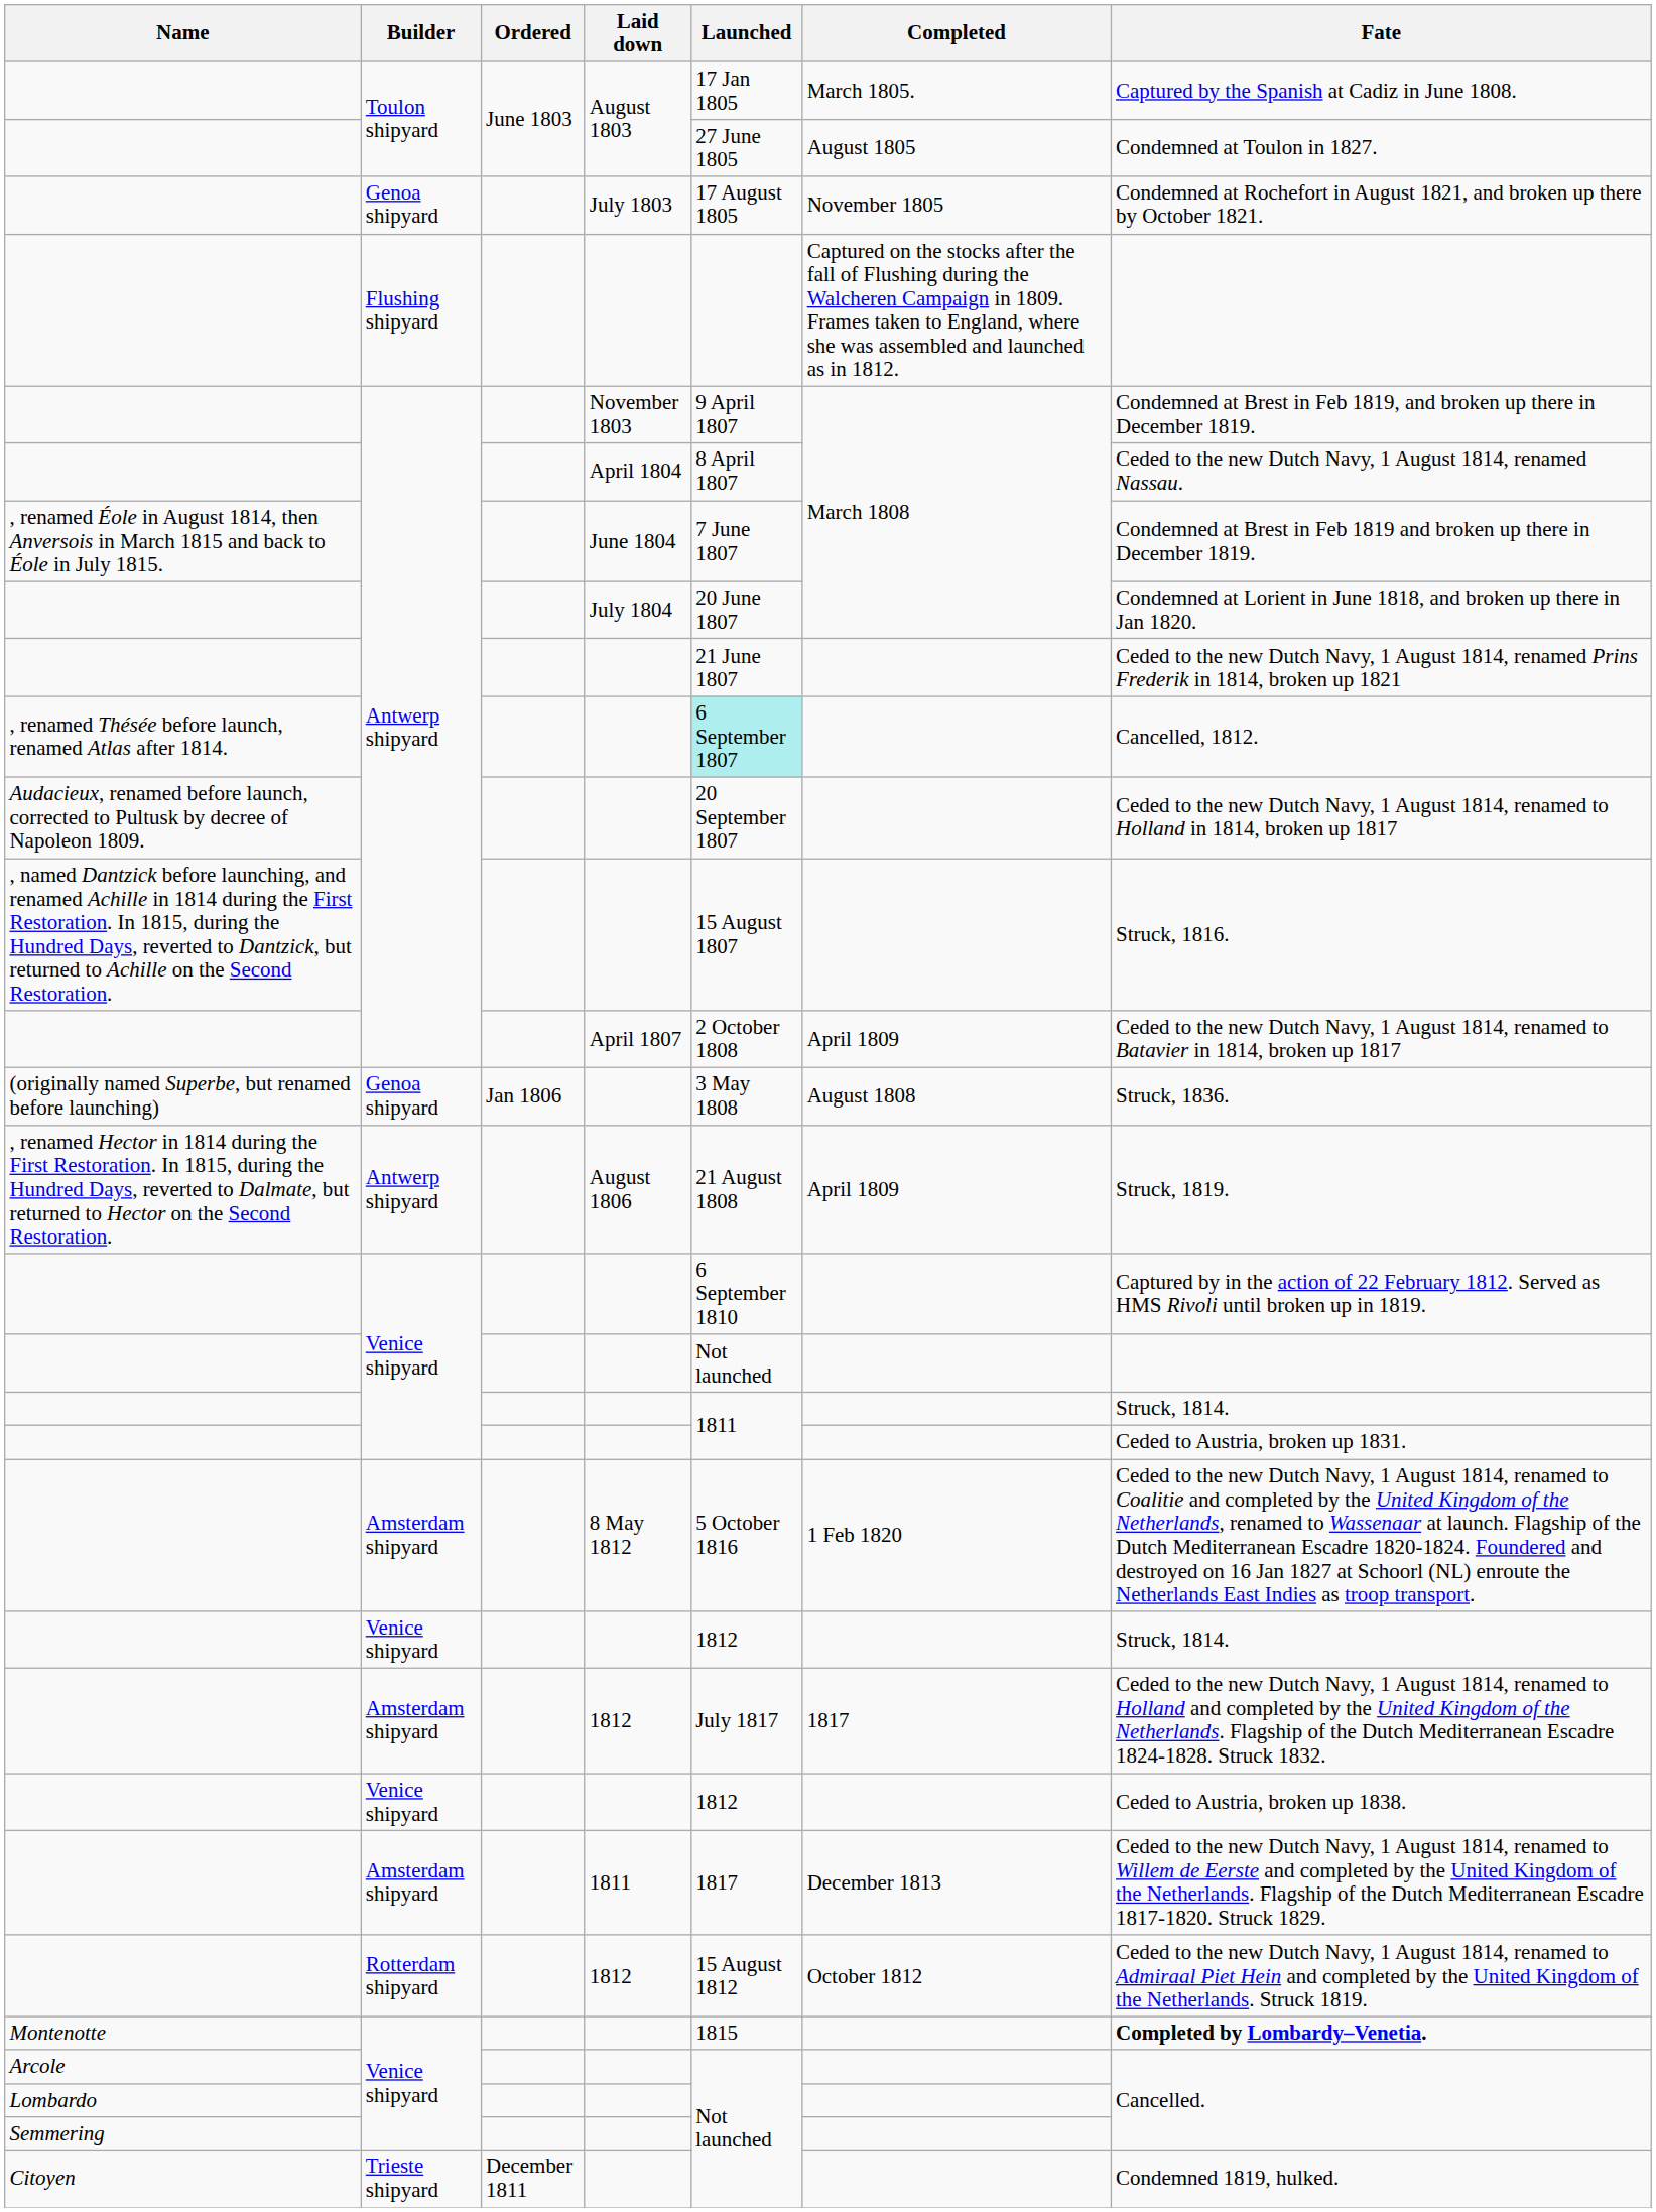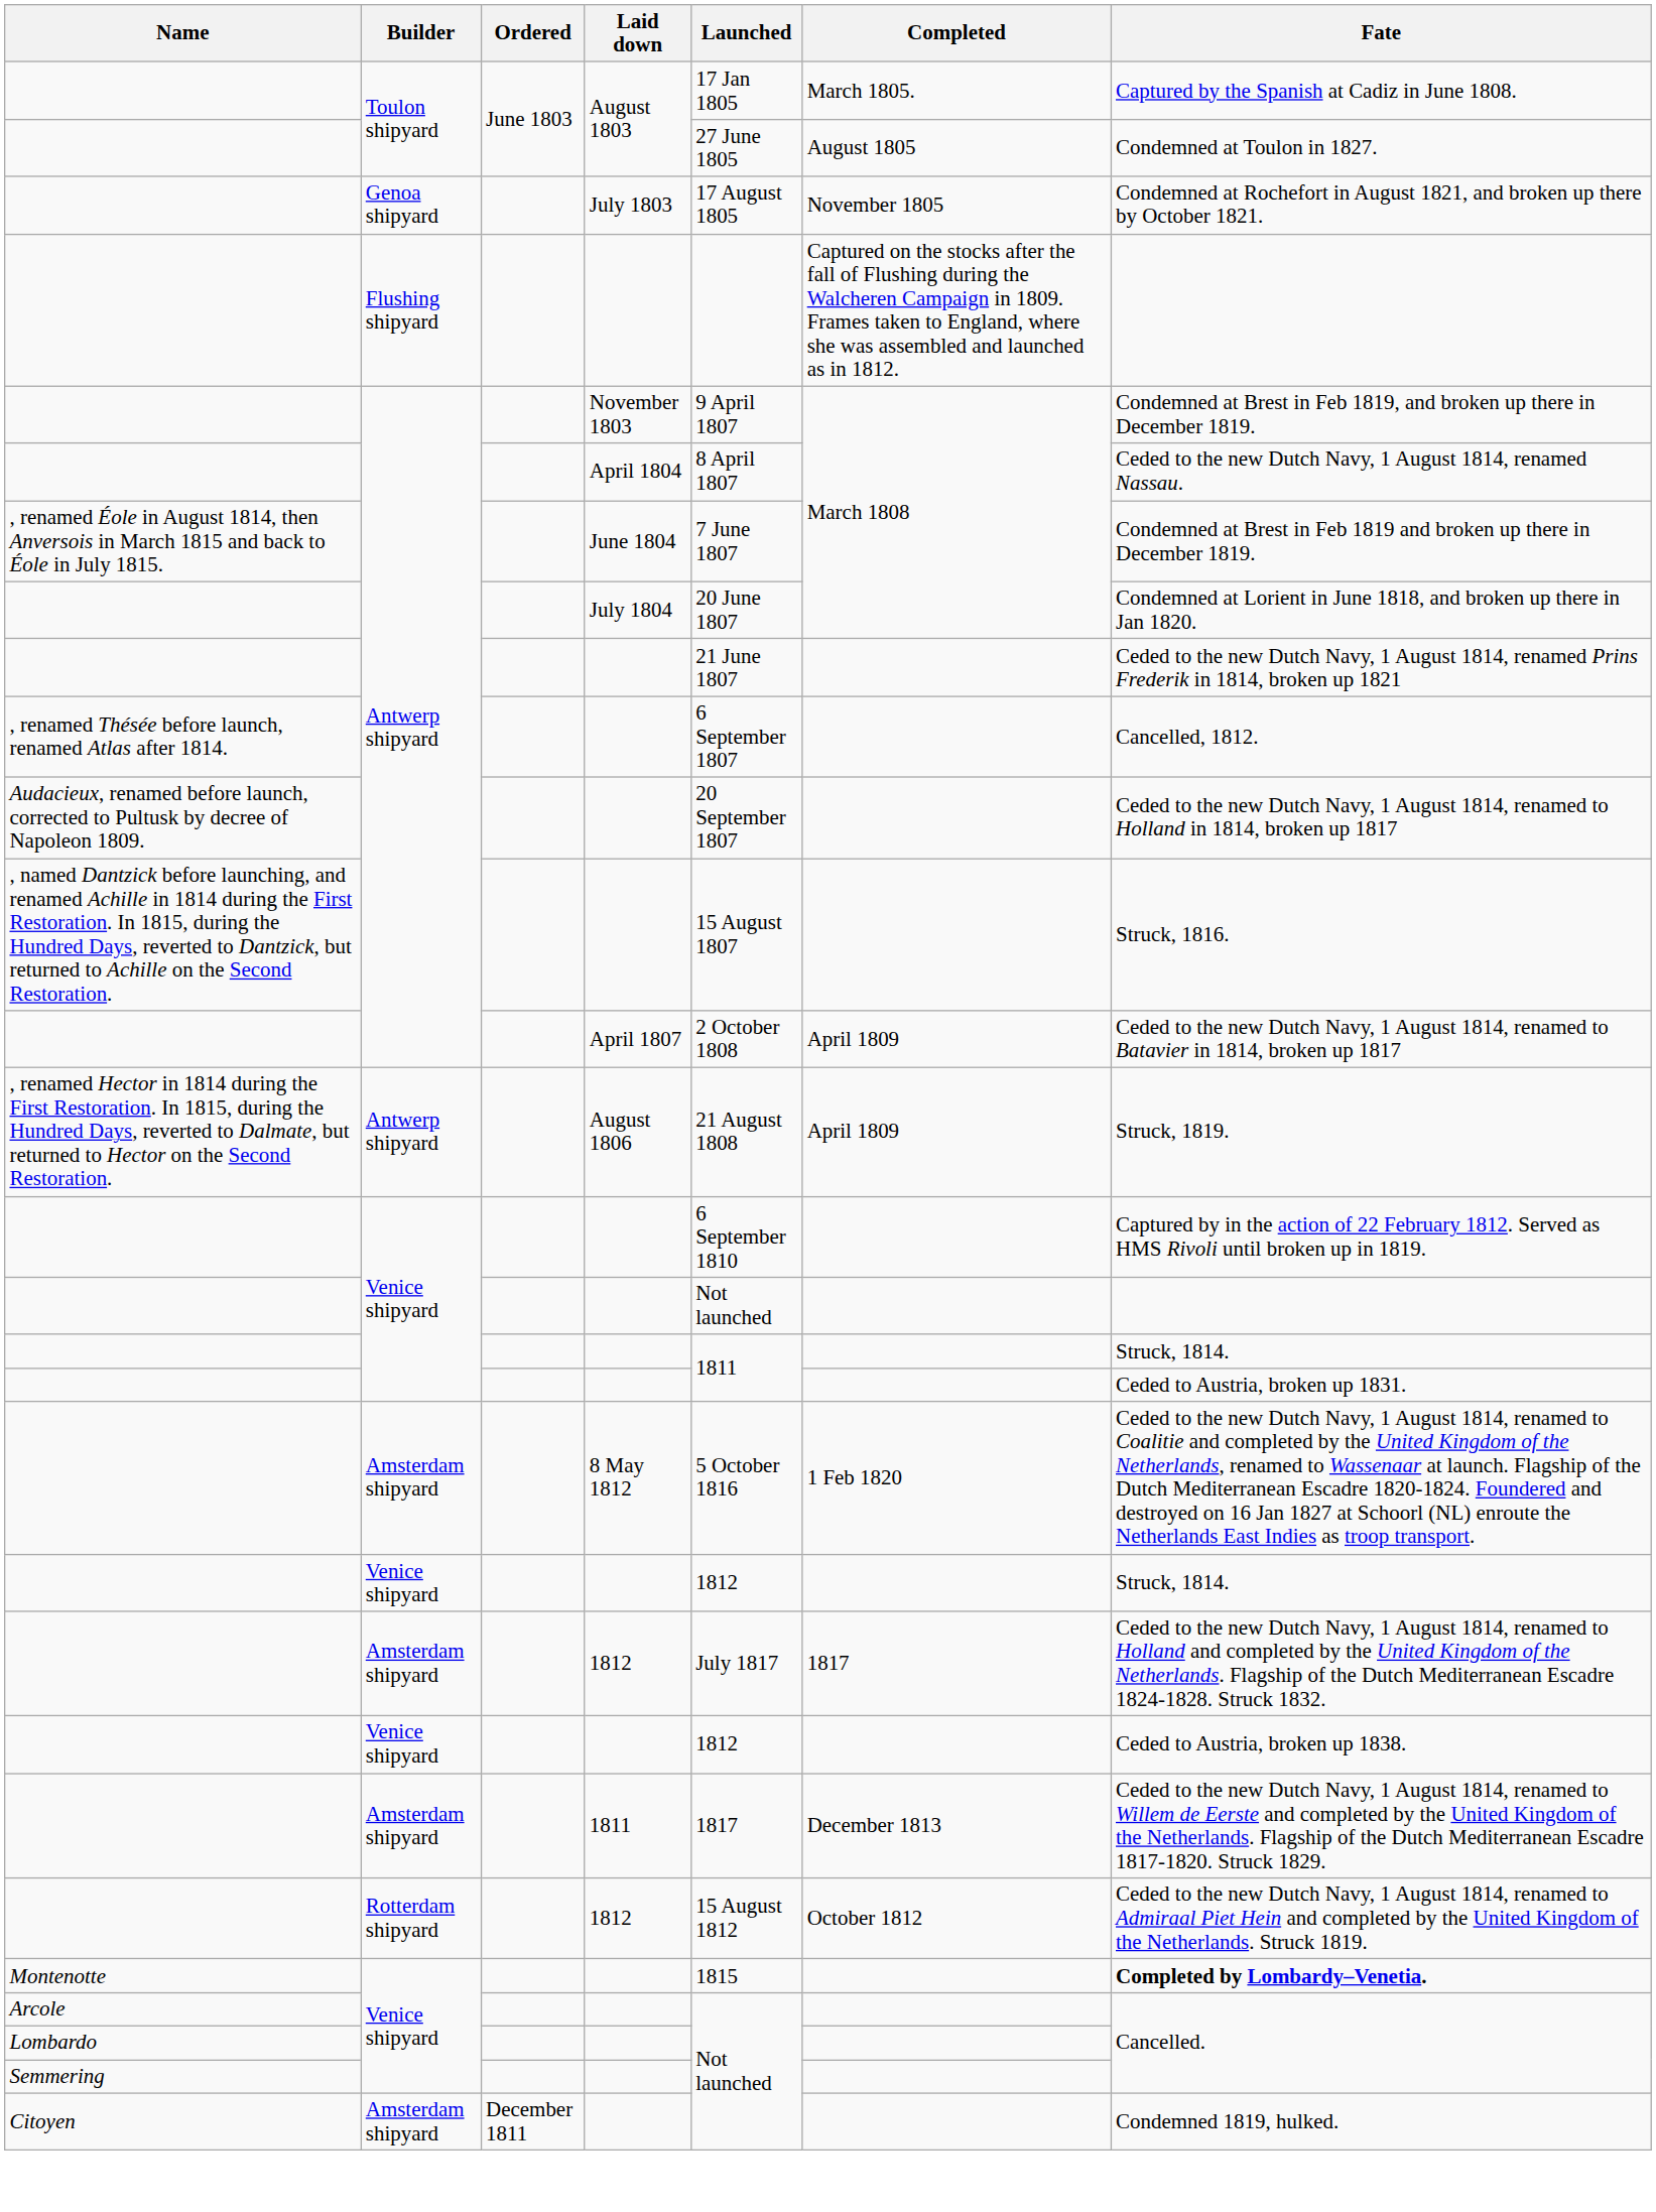 <table class="wikitable sortable">
 <tr>
 <th>Name</th>
 <th>Builder</th>
 <th>Ordered</th>
 <th>Laid down</th>
 <th>Launched</th>
 <th>Completed</th>
 <th>Fate</th>
 </tr>
 <tr>
 <td></td>
 <td rowspan="2"><a href='#'>Toulon</a> shipyard</td>
 <td rowspan="2">June 1803</td>
 <td rowspan="2">August 1803</td>
 <td>17 Jan 1805</td>
 <td>March 1805.</td>
 <td><a href='#'>Captured by the Spanish</a> at Cadiz in June 1808.</td>
 </tr>
 <tr>
 <td></td>
 <td>27 June 1805</td>
 <td>August 1805</td>
 <td>Condemned at Toulon in 1827.</td>
 </tr>
 <tr>
 <td></td>
 <td><a href='#'>Genoa</a> shipyard</td>
 <td></td>
 <td>July 1803</td>
 <td>17 August 1805</td>
 <td>November 1805</td>
 <td>Condemned at Rochefort in August 1821, and broken up there by October 1821.</td>
 </tr>
 <tr>
 <td></td>
 <td><a href='#'>Flushing</a> shipyard</td>
 <td></td>
 <td></td>
 <td></td>
 <td>Captured on the stocks after the fall of Flushing during the <a href='#'>Walcheren Campaign</a> in 1809. Frames taken to England, where she was assembled and launched as  in 1812.</td>
 </tr>
 <tr>
 <td></td>
 <td rowspan="9"><a href='#'>Antwerp</a> shipyard</td>
 <td></td>
 <td>November 1803</td>
 <td>9 April 1807</td>
 <td rowspan="4">March 1808</td>
 <td>Condemned at Brest in Feb 1819, and broken up there in December 1819.</td>
 </tr>
 <tr>
 <td></td>
 <td></td>
 <td>April 1804</td>
 <td>8 April 1807</td>
 <td>Ceded to the new Dutch Navy, 1 August 1814, renamed <em>Nassau</em>.</td>
 </tr>
 <tr>
 <td>, renamed <em>Éole</em> in August 1814, then <em>Anversois</em> in March 1815 and back to <em>Éole</em> in July 1815.</td>
 <td></td>
 <td>June 1804</td>
 <td>7 June 1807</td>
 <td>Condemned at Brest in Feb 1819 and broken up there in December 1819.</td>
 </tr>
 <tr>
 <td></td>
 <td></td>
 <td>July 1804</td>
 <td>20 June 1807</td>
 <td>Condemned at Lorient in June 1818, and broken up there in Jan 1820.</td>
 </tr>
 <tr>
 <td></td>
 <td></td>
 <td></td>
 <td>21 June 1807</td>
 <td></td>
 <td>Ceded to the new Dutch Navy, 1 August 1814, renamed <em>Prins Frederik</em> in 1814, broken up 1821</td>
 </tr>
 <tr>
 <td>, renamed <em>Thésée</em> before launch, renamed <em>Atlas</em> after 1814.</td>
 <td></td>
 <td></td>
-<td style="background: paleturquoise;">6 September 1807</td>
+<td>6 September 1807</td>
 <td></td>
 <td>Cancelled, 1812.</td>
 </tr>
 <tr>
 <td><em>Audacieux</em>, renamed  before launch, corrected to Pultusk by decree of Napoleon 1809.</td>
 <td></td>
 <td></td>
 <td>20 September 1807</td>
 <td></td>
 <td>Ceded to the new Dutch Navy, 1 August 1814, renamed to <em>Holland</em> in 1814, broken up 1817</td>
 </tr>
 <tr>
 <td>, named <em>Dantzick</em> before launching, and renamed <em>Achille</em> in 1814 during the <a href='#'>First Restoration</a>. In 1815, during the <a href='#'>Hundred Days</a>, reverted to <em>Dantzick</em>, but returned to <em>Achille</em> on the <a href='#'>Second Restoration</a>.</td>
 <td></td>
 <td></td>
 <td>15 August 1807</td>
 <td></td>
 <td>Struck, 1816.</td>
 </tr>
 <tr>
 <td></td>
 <td></td>
 <td>April 1807</td>
 <td>2 October 1808</td>
 <td>April 1809</td>
 <td>Ceded to the new Dutch Navy, 1 August 1814, renamed to <em>Batavier</em> in 1814, broken up 1817</td>
-</tr>
-<tr>
-<td> (originally named <em>Superbe</em>, but renamed before launching)</td>
-<td><a href='#'>Genoa</a> shipyard</td>
-<td>Jan 1806</td>
-<td></td>
-<td>3 May 1808</td>
-<td>August 1808</td>
-<td>Struck, 1836.</td>
 </tr>
 <tr>
 <td>, renamed <em>Hector</em> in 1814 during the <a href='#'>First Restoration</a>. In 1815, during the <a href='#'>Hundred Days</a>, reverted to <em>Dalmate</em>, but returned to <em>Hector</em> on the <a href='#'>Second Restoration</a>.</td>
 <td><a href='#'>Antwerp</a> shipyard</td>
 <td></td>
 <td>August 1806</td>
 <td>21 August 1808</td>
 <td>April 1809</td>
 <td>Struck, 1819.</td>
 </tr>
 <tr>
 <td></td>
 <td rowspan="4"><a href='#'>Venice</a> shipyard</td>
 <td></td>
 <td></td>
 <td>6 September 1810</td>
 <td></td>
 <td>Captured by  in the <a href='#'>action of 22 February 1812</a>. Served as HMS <em>Rivoli</em> until broken up in 1819.</td>
 </tr>
 <tr>
 <td></td>
 <td></td>
 <td></td>
 <td>Not launched</td>
 <td></td>
 <td></td>
 </tr>
 <tr>
 <td></td>
 <td></td>
 <td></td>
 <td rowspan="2">1811</td>
 <td></td>
 <td>Struck, 1814.</td>
 </tr>
 <tr>
 <td></td>
 <td></td>
 <td></td>
 <td></td>
 <td>Ceded to Austria, broken up 1831.</td>
 </tr>
 <tr>
 <td></td>
 <td><a href='#'>Amsterdam</a> shipyard</td>
 <td></td>
 <td>8 May 1812</td>
 <td>5 October 1816</td>
 <td>1 Feb 1820</td>
 <td>Ceded to the new Dutch Navy, 1 August 1814, renamed to <em>Coalitie</em> and completed by the <em><a href='#'>United Kingdom of the Netherlands</a></em>, renamed to <em><a href='#'>Wassenaar</a></em> at launch. Flagship of the Dutch Mediterranean Escadre 1820-1824. <a href='#'>Foundered</a> and destroyed on 16 Jan 1827 at Schoorl (NL) enroute the <a href='#'>Netherlands East Indies</a> as <a href='#'>troop transport</a>.</td>
 </tr>
 <tr>
 <td></td>
 <td><a href='#'>Venice</a> shipyard</td>
 <td></td>
 <td></td>
 <td>1812</td>
 <td></td>
 <td>Struck, 1814.</td>
 </tr>
 <tr>
 <td></td>
 <td><a href='#'>Amsterdam</a> shipyard</td>
 <td></td>
 <td>1812</td>
 <td>July 1817</td>
 <td>1817</td>
 <td>Ceded to the new Dutch Navy, 1 August 1814, renamed to <em><a href='#'>Holland</a></em> and completed by the <em><a href='#'>United Kingdom of the Netherlands</a></em>. Flagship of the Dutch Mediterranean Escadre 1824-1828. Struck 1832.</td>
 </tr>
 <tr>
 <td></td>
 <td><a href='#'>Venice</a> shipyard</td>
 <td></td>
 <td></td>
 <td>1812</td>
 <td></td>
 <td>Ceded to Austria, broken up 1838.</td>
 </tr>
 <tr>
 <td></td>
 <td><a href='#'>Amsterdam</a> shipyard</td>
 <td></td>
 <td>1811</td>
 <td>1817</td>
 <td>December 1813</td>
 <td>Ceded to the new Dutch Navy, 1 August 1814, renamed to <em><a href='#'>Willem de Eerste</a></em> and completed by the <a href='#'>United Kingdom of the Netherlands</a>. Flagship of the Dutch Mediterranean Escadre 1817-1820. Struck 1829.</td>
 </tr>
 <tr>
 <td></td>
 <td><a href='#'>Rotterdam</a> shipyard</td>
 <td></td>
 <td>1812</td>
 <td>15 August 1812</td>
 <td>October 1812</td>
 <td>Ceded to the new Dutch Navy, 1 August 1814, renamed to <em><a href='#'>Admiraal Piet Hein</a></em> and completed by the <a href='#'>United Kingdom of the Netherlands</a>. Struck 1819.</td>
 </tr>
 <tr>
 <td><em>Montenotte</em></td>
 <td rowspan="4"><a href='#'>Venice</a> shipyard</td>
 <td></td>
 <td></td>
 <td>1815</td>
 <td></td>
 <td><strong>Completed by <a href='#'>Lombardy–Venetia</a>.</strong></td>
 </tr>
 <tr>
 <td><em>Arcole</em></td>
 <td></td>
 <td></td>
 <td rowspan="4">Not launched</td>
 <td></td>
 <td rowspan="3">Cancelled.</td>
 </tr>
 <tr>
 <td><em>Lombardo</em></td>
 <td></td>
 <td></td>
 <td></td>
 </tr>
 <tr>
 <td><em>Semmering</em></td>
 <td></td>
 <td></td>
 <td></td>
 </tr>
 <tr>
 <td><em>Citoyen</em></td>
-<td><a href='#'>Trieste</a> shipyard</td>
+<td><a href='#'>Amsterdam</a> shipyard</td>
 <td>December 1811</td>
 <td></td>
 <td></td>
 <td>Condemned 1819, hulked.</td>
 </tr>
 </table>
